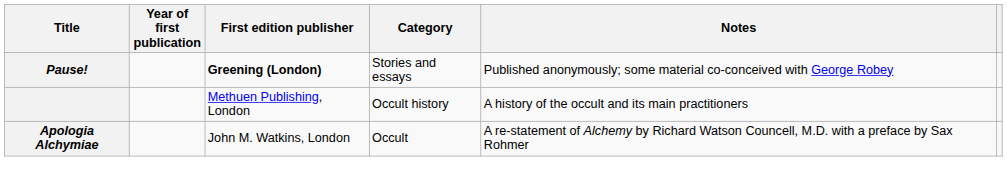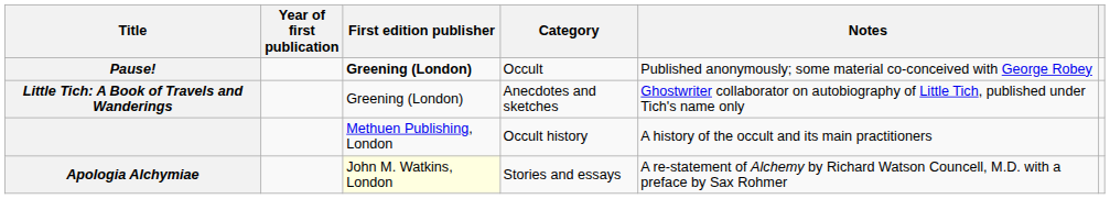 <table class="wikitable plainrowheaders sortable" style="margin-right: 0;">
 <tr>
 <th scope="col">Title</th>
 <th scope="col">Year of first<br>publication</th>
 <th scope="col">First edition publisher</th>
 <th scope="col">Category</th>
 <th scope="col" class="unsortable">Notes</th>
 <th scope="col" class="unsortable"></th>
 </tr>
 <tr>
 <th scope="row"><em>Pause!</em></th>
 <td></td>
 <td><strong>Greening (London)</strong></td>
-<td>Stories and essays</td>
+<td>Occult</td>
 <td>Published anonymously; some material co-conceived with <a href='#'>George Robey</a></td>
+<td style="text-align: center;"></td>
+</tr>
+<tr>
+<th scope="row"><em>Little Tich: A Book of Travels and Wanderings</em></th>
+<td></td>
+<td>Greening (London)</td>
+<td>Anecdotes and sketches</td>
+<td><a href='#'>Ghostwriter</a> collaborator on autobiography of <a href='#'>Little Tich</a>, published under Tich's name only</td>
 <td style="text-align: center;"></td>
 </tr>
 <tr>
 <th scope="row"></th>
 <td></td>
 <td><a href='#'>Methuen Publishing</a>, London</td>
 <td>Occult history</td>
 <td>A history of the occult and its main practitioners</td>
 <td style="text-align: center;"></td>
 </tr>
 <tr>
 <th scope="row"><em>Apologia Alchymiae</em></th>
 <td></td>
-<td>John M. Watkins, London</td>
-<td>Occult</td>
+<td style="background: lightyellow;">John M. Watkins, London</td>
+<td>Stories and essays</td>
 <td>A re-statement of <em>Alchemy</em> by Richard Watson Councell, M.D. with a preface by Sax Rohmer</td>
 <td style="text-align: center;"></td>
 </tr>
 </table>
